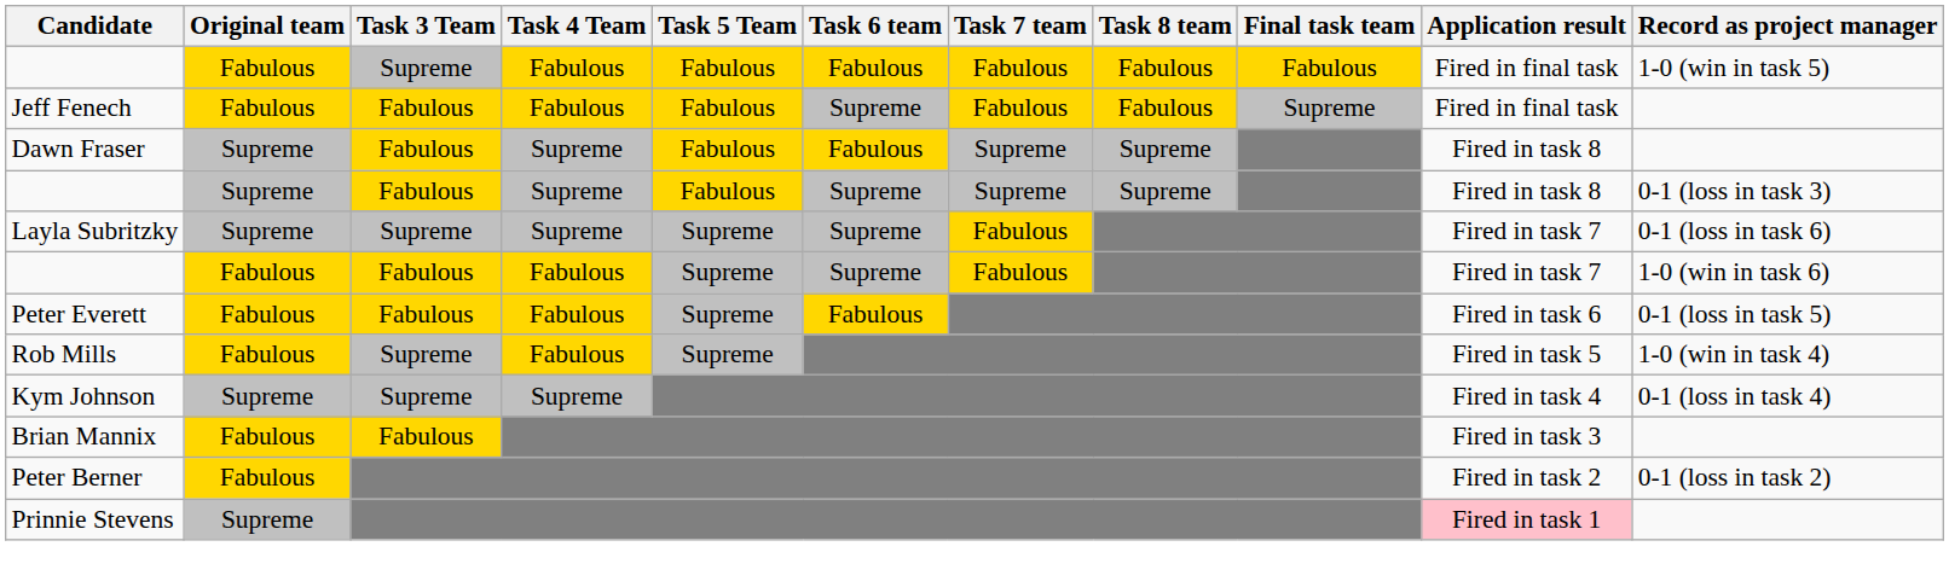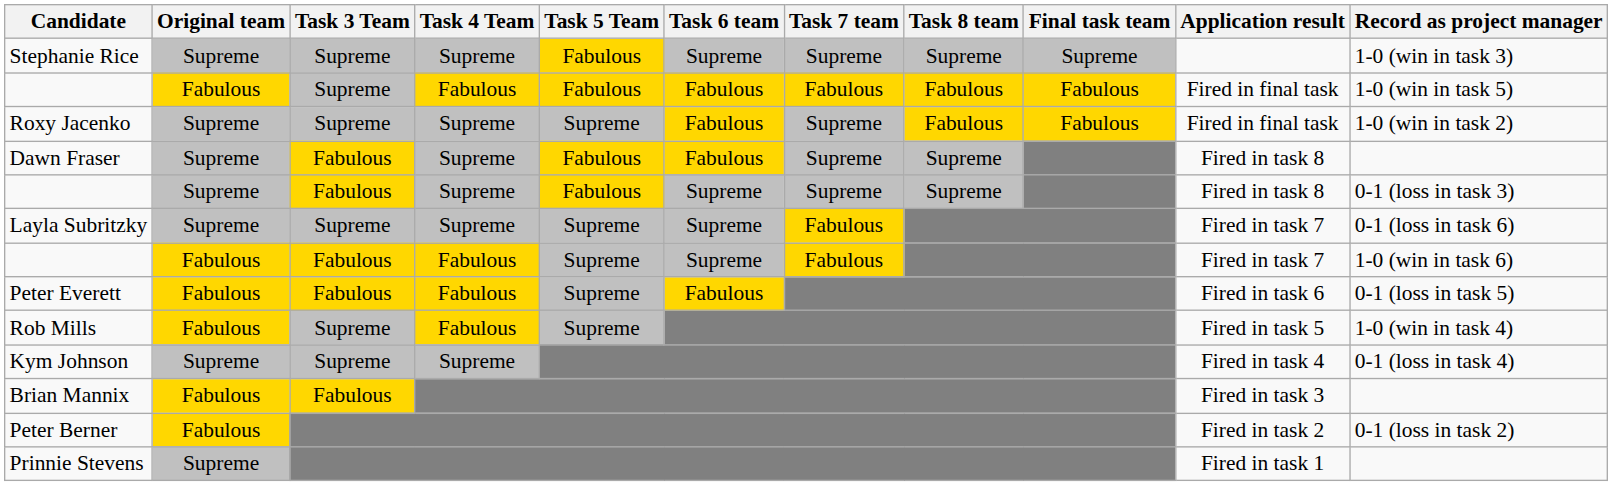 <table class="wikitable">
 <tr>
 <th bgcolor="gray"><span>Candidate</span></th>
 <th bgcolor="gray"><span>Original team</span></th>
 <th bgcolor-"gray"><span>Task 3 Team</span></th>
 <th bgcolor-"gray"><span>Task 4 Team</span></th>
 <th bgcolor-"gray"><span>Task 5 Team</span></th>
 <th bgcolor-"gray"><span>Task 6 team</span></th>
 <th bgcolor-"gray"><span>Task 7 team</span></th>
 <th bgcolor-"gray"><span>Task 8 team</span></th>
 <th bgcolor-"gray"><span>Final task team</span></th>
 <th bgcolor="gray"><span>Application result</span></th>
 <th bgcolor="gray"><span>Record as project manager</span></th>
 </tr>
 <tr>
+<td>Stephanie Rice</td>
+<td style="text-align:center; background:silver;">Supreme</td>
+<td style="text-align:center; background:silver;">Supreme</td>
+<td style="text-align:center; background:silver;">Supreme</td>
+<td style="text-align:center; background:gold;">Fabulous</td>
+<td style="text-align:center; background:silver;">Supreme</td>
+<td style="text-align:center; background:silver;">Supreme</td>
+<td style="text-align:center; background:silver;">Supreme</td>
+<td style="text-align:center; background:silver;">Supreme</td>
+<td></td>
+<td>1-0 (win in task 3)</td>
+</tr>
+<tr>
 <td></td>
 <td style="text-align:center; background:gold;">Fabulous</td>
 <td style="text-align:center; background:silver;">Supreme</td>
 <td style="text-align:center; background:gold;">Fabulous</td>
 <td style="text-align:center; background:gold;">Fabulous</td>
 <td style="text-align:center; background:gold;">Fabulous</td>
 <td style="text-align:center; background:gold;">Fabulous</td>
 <td style="text-align:center; background:gold;">Fabulous</td>
 <td style="text-align:center; background:gold;">Fabulous</td>
 <td align="center">Fired in final task</td>
 <td>1-0 (win in task 5)</td>
 </tr>
 <tr>
-<td>Jeff Fenech</td>
-<td style="text-align:center; background:gold;">Fabulous</td>
-<td style="text-align:center; background:gold;">Fabulous</td>
-<td style="text-align:center; background:gold;">Fabulous</td>
+<td>Roxy Jacenko</td>
+<td style="text-align:center; background:silver;">Supreme</td>
+<td style="text-align:center; background:silver;">Supreme</td>
+<td style="text-align:center; background:silver;">Supreme</td>
+<td style="text-align:center; background:silver;">Supreme</td>
 <td style="text-align:center; background:gold;">Fabulous</td>
 <td style="text-align:center; background:silver;">Supreme</td>
 <td style="text-align:center; background:gold;">Fabulous</td>
 <td style="text-align:center; background:gold;">Fabulous</td>
-<td style="text-align:center; background:silver;">Supreme</td>
 <td align="center">Fired in final task</td>
-<td></td>
+<td>1-0 (win in task 2)</td>
 </tr>
 <tr>
 <td>Dawn Fraser</td>
 <td style="text-align:center; background:silver;">Supreme</td>
 <td style="text-align:center; background:gold;">Fabulous</td>
 <td style="text-align:center; background:silver;">Supreme</td>
 <td style="text-align:center; background:gold;">Fabulous</td>
 <td style="text-align:center; background:gold;">Fabulous</td>
 <td style="text-align:center; background:silver;">Supreme</td>
 <td style="text-align:center; background:silver;">Supreme</td>
 <td colspan="1" style="background:gray;"></td>
 <td align="center">Fired in task 8</td>
 <td></td>
 </tr>
 <tr>
 <td></td>
 <td style="text-align:center; background:silver;">Supreme</td>
 <td style="text-align:center; background:gold;">Fabulous</td>
 <td style="text-align:center; background:silver;">Supreme</td>
 <td style="text-align:center; background:gold;">Fabulous</td>
 <td style="text-align:center; background:silver;">Supreme</td>
 <td style="text-align:center; background:silver;">Supreme</td>
 <td style="text-align:center; background:silver;">Supreme</td>
 <td colspan="1" style="background:gray;"></td>
 <td align="center">Fired in task 8</td>
 <td>0-1 (loss in task 3)</td>
 </tr>
 <tr>
 <td>Layla Subritzky</td>
 <td style="text-align:center; background:silver;">Supreme</td>
 <td style="text-align:center; background:silver;">Supreme</td>
 <td style="text-align:center; background:silver;">Supreme</td>
 <td style="text-align:center; background:silver;">Supreme</td>
 <td style="text-align:center; background:silver;">Supreme</td>
 <td style="text-align:center; background:gold;">Fabulous</td>
 <td colspan="2" style="background:gray;"></td>
 <td align="center">Fired in task 7</td>
 <td>0-1 (loss in task 6)</td>
 </tr>
 <tr>
 <td></td>
 <td style="text-align:center; background:gold;">Fabulous</td>
 <td style="text-align:center; background:gold;">Fabulous</td>
 <td style="text-align:center; background:gold;">Fabulous</td>
 <td style="text-align:center; background:silver;">Supreme</td>
 <td style="text-align:center; background:silver;">Supreme</td>
 <td style="text-align:center; background:gold;">Fabulous</td>
 <td colspan="2" style="background:gray;"></td>
 <td align="center">Fired in task 7</td>
 <td>1-0 (win in task 6)</td>
 </tr>
 <tr>
 <td>Peter Everett</td>
 <td style="text-align:center; background:gold;">Fabulous</td>
 <td style="text-align:center; background:gold;">Fabulous</td>
 <td style="text-align:center; background:gold;">Fabulous</td>
 <td style="text-align:center; background:silver;">Supreme</td>
 <td style="text-align:center; background:gold;">Fabulous</td>
 <td colspan="3" style="background:gray;"></td>
 <td align="center">Fired in task 6</td>
 <td>0-1 (loss in task 5)</td>
 </tr>
 <tr>
 <td>Rob Mills</td>
 <td style="text-align:center; background:gold;">Fabulous</td>
 <td style="text-align:center; background:silver;">Supreme</td>
 <td style="text-align:center; background:gold;">Fabulous</td>
 <td style="text-align:center; background:silver;">Supreme</td>
 <td colspan="4" style="background:gray;"></td>
 <td align="center">Fired in task 5</td>
 <td>1-0 (win in task 4)</td>
 </tr>
 <tr>
 <td>Kym Johnson</td>
 <td style="text-align:center; background:silver;">Supreme</td>
 <td style="text-align:center; background:silver;">Supreme</td>
 <td style="text-align:center; background:silver;">Supreme</td>
 <td colspan="5" style="background:gray;"></td>
 <td align="center">Fired in task 4</td>
 <td>0-1 (loss in task 4)</td>
 </tr>
 <tr>
 <td>Brian Mannix</td>
 <td style="text-align:center; background:gold;">Fabulous</td>
 <td style="text-align:center; background:gold;">Fabulous</td>
 <td colspan="6" style="background:gray;"></td>
 <td align="center">Fired in task 3</td>
 <td></td>
 </tr>
 <tr>
 <td>Peter Berner</td>
 <td style="text-align:center; background:gold;">Fabulous</td>
 <td colspan="7" style="background:gray;"></td>
 <td align="center">Fired in task 2</td>
 <td>0-1 (loss in task 2)</td>
 </tr>
 <tr>
 <td>Prinnie Stevens</td>
 <td style="text-align:center; background:silver;">Supreme</td>
 <td colspan="7" style="background:gray;"></td>
-<td align="center" style="background: pink;">Fired in task 1</td>
+<td align="center">Fired in task 1</td>
 <td></td>
 </tr>
 </table>
